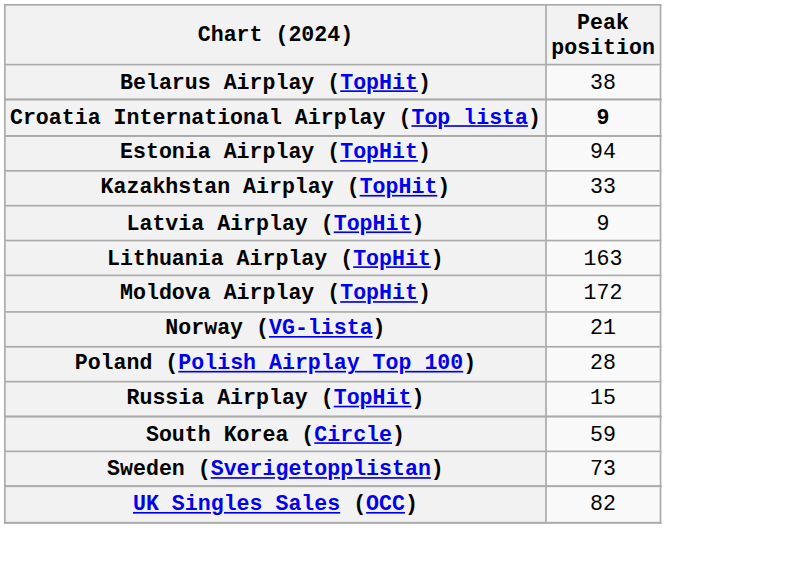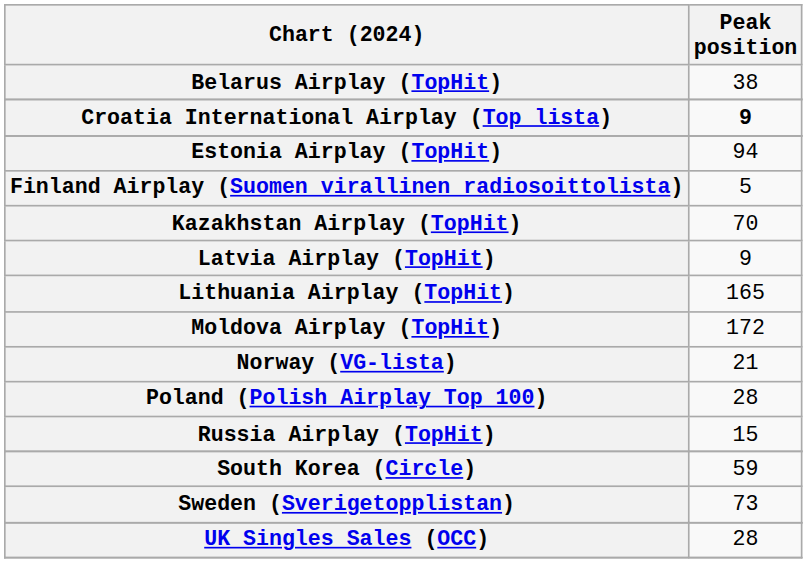 <table class="wikitable sortable plainrowheaders" style="text-align:center">
 <tr>
 <th scope="col">Chart (2024)</th>
 <th scope="col">Peak<br>position</th>
 </tr>
 <tr>
 <th scope="row">Belarus Airplay (<a href='#'>TopHit</a>)</th>
 <td>38</td>
 </tr>
 <tr>
 </tr>
 <tr>
 </tr>
 <tr>
 <th scope="row">Croatia International Airplay (<a href='#'>Top lista</a>)</th>
 <td><strong>9</strong></td>
 </tr>
 <tr>
 </tr>
 <tr>
 <th scope="row">Estonia Airplay (<a href='#'>TopHit</a>)</th>
 <td>94</td>
 </tr>
 <tr>
+<th scope="row">Finland Airplay (<a href='#'>Suomen virallinen radiosoittolista</a>)</th>
+<td>5</td>
+</tr>
+<tr>
 <th scope="row">Kazakhstan Airplay (<a href='#'>TopHit</a>)</th>
-<td>33</td>
+<td>70</td>
 </tr>
 <tr>
 <th scope="row">Latvia Airplay (<a href='#'>TopHit</a>)</th>
 <td>9</td>
 </tr>
 <tr>
 <th scope="row">Lithuania Airplay (<a href='#'>TopHit</a>)</th>
-<td>163</td>
+<td>165</td>
 </tr>
 <tr>
 <th scope="row">Moldova Airplay (<a href='#'>TopHit</a>)</th>
 <td>172</td>
 </tr>
 <tr>
 <th scope="row">Norway (<a href='#'>VG-lista</a>)</th>
 <td>21</td>
 </tr>
 <tr>
 <th scope="row">Poland (<a href='#'>Polish Airplay Top 100</a>)</th>
 <td>28</td>
 </tr>
 <tr>
 <th scope="row">Russia Airplay (<a href='#'>TopHit</a>)</th>
 <td>15</td>
 </tr>
 <tr>
 </tr>
 <tr>
 <th scope="row">South Korea  (<a href='#'>Circle</a>)</th>
 <td>59</td>
 </tr>
 <tr>
 <th scope="row">Sweden (<a href='#'>Sverigetopplistan</a>)</th>
 <td>73</td>
 </tr>
 <tr>
 </tr>
 <tr>
 <th scope="row"><a href='#'>UK Singles Sales</a> (<a href='#'>OCC</a>)</th>
-<td>82</td>
+<td>28</td>
 </tr>
 <tr>
 </tr>
 </table>
